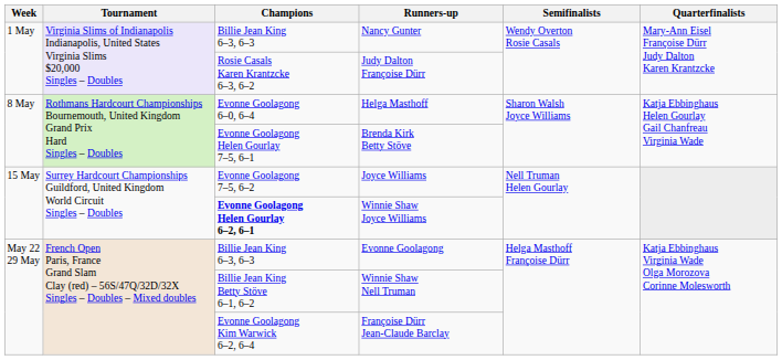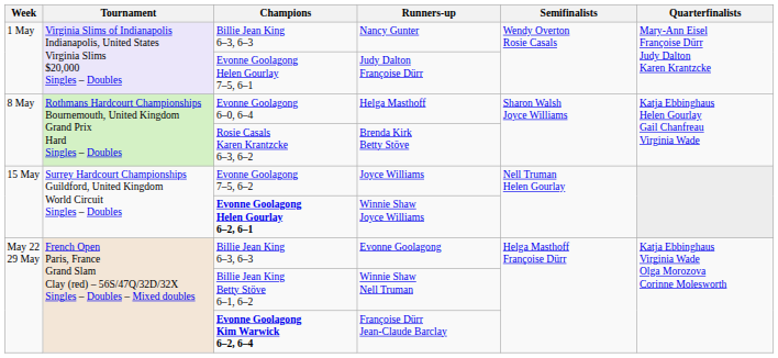 <table class=wikitable style=font-size:95%>
 <tr>
 <th style="width:48px;">Week</th>
 <th style="width:240px;">Tournament</th>
 <th style="width:200px;">Champions</th>
 <th style="width:200px;">Runners-up</th>
 <th style="width:190px;">Semifinalists</th>
 <th style="width:190px;">Quarterfinalists</th>
 </tr>
 <tr valign=top>
 <td rowspan=2>1 May</td>
 <td style="background:#ebe6fa;" rowspan=2><a href='#'>Virginia Slims of Indianapolis</a><br>Indianapolis, United States<br>Virginia Slims<br>$20,000<br> <a href='#'>Singles</a> – <a href='#'>Doubles</a></td>
 <td> <a href='#'>Billie Jean King</a> <br>6–3, 6–3</td>
 <td> <a href='#'>Nancy Gunter</a></td>
 <td rowspan=2> <a href='#'>Wendy Overton</a>  <br>  <a href='#'>Rosie Casals</a></td>
 <td rowspan=2> <a href='#'>Mary-Ann Eisel</a> <br>  <a href='#'>Françoise Dürr</a> <br>  <a href='#'>Judy Dalton</a> <br>  <a href='#'>Karen Krantzcke</a></td>
 </tr>
 <tr valign=top>
-<td> <a href='#'>Rosie Casals</a><br> <a href='#'>Karen Krantzcke</a><br>6–3, 6–2</td>
+<td> <a href='#'>Evonne Goolagong</a> <br>  <a href='#'>Helen Gourlay</a> <br> 7–5, 6–1</td>
 <td> <a href='#'>Judy Dalton</a><br> <a href='#'>Françoise Dürr</a></td>
 </tr>
 <tr valign=top>
 <td rowspan=2>8 May</td>
 <td style="background:#D4F1C5;" rowspan="2"><a href='#'>Rothmans Hardcourt Championships</a>  <br> Bournemouth, United Kingdom<br>Grand Prix<br> Hard<br><a href='#'>Singles</a> – <a href='#'>Doubles</a></td>
 <td> <a href='#'>Evonne Goolagong</a> <br> 6–0, 6–4</td>
 <td> <a href='#'>Helga Masthoff</a></td>
 <td rowspan=2> <a href='#'>Sharon Walsh</a> <br>  <a href='#'>Joyce Williams</a></td>
 <td rowspan=2> <a href='#'>Katja Ebbinghaus</a> <br>  <a href='#'>Helen Gourlay</a> <br>  <a href='#'>Gail Chanfreau</a> <br>  <a href='#'>Virginia Wade</a></td>
 </tr>
 <tr valign=top>
-<td> <a href='#'>Evonne Goolagong</a> <br>  <a href='#'>Helen Gourlay</a> <br> 7–5, 6–1</td>
+<td> <a href='#'>Rosie Casals</a><br> <a href='#'>Karen Krantzcke</a><br>6–3, 6–2</td>
 <td> <a href='#'>Brenda Kirk</a> <br>  <a href='#'>Betty Stöve</a></td>
 </tr>
 <tr valign=top>
 <td rowspan=2>15 May</td>
 <td rowspan="2"><a href='#'>Surrey Hardcourt Championships</a>  <br> Guildford, United Kingdom<br>World Circuit<br><a href='#'>Singles</a> – <a href='#'>Doubles</a></td>
 <td> <a href='#'>Evonne Goolagong</a> <br> 7–5, 6–2</td>
 <td> <a href='#'>Joyce Williams</a></td>
 <td rowspan=2> <a href='#'>Nell Truman</a>  <br>  <a href='#'>Helen Gourlay</a></td>
 <td style="background:#ededed;" rowspan=2></td>
 </tr>
 <tr valign=top>
 <td><strong> <a href='#'>Evonne Goolagong</a> <br>  <a href='#'>Helen Gourlay</a> <br> 6–2, 6–1</strong></td>
 <td> <a href='#'>Winnie Shaw</a><br>  <a href='#'>Joyce Williams</a></td>
 </tr>
 <tr valign=top>
 <td rowspan=3>May 22<br>29 May</td>
 <td style="background:#F3E6D7;" rowspan=3><a href='#'>French Open</a><br>Paris, France<br>Grand Slam<br>Clay (red) – 56S/47Q/32D/32X<br><a href='#'>Singles</a> – <a href='#'>Doubles</a> – <a href='#'>Mixed doubles</a></td>
 <td> <a href='#'>Billie Jean King</a><br>6–3, 6–3</td>
 <td> <a href='#'>Evonne Goolagong</a></td>
 <td rowspan=3> <a href='#'>Helga Masthoff</a><br> <a href='#'>Françoise Dürr</a></td>
 <td rowspan=3> <a href='#'>Katja Ebbinghaus</a><br> <a href='#'>Virginia Wade</a><br> <a href='#'>Olga Morozova</a><br> <a href='#'>Corinne Molesworth</a></td>
 </tr>
 <tr valign=top>
 <td> <a href='#'>Billie Jean King</a> <br>  <a href='#'>Betty Stöve</a><br> 6–1, 6–2</td>
 <td> <a href='#'>Winnie Shaw</a> <br>  <a href='#'>Nell Truman</a></td>
 </tr>
 <tr valign=top>
-<td> <a href='#'>Evonne Goolagong</a> <br>  <a href='#'>Kim Warwick</a><br> 6–2, 6–4</td>
+<td><strong> <a href='#'>Evonne Goolagong</a> <br>  <a href='#'>Kim Warwick</a><br> 6–2, 6–4</strong></td>
 <td> <a href='#'>Françoise Dürr</a> <br>  <a href='#'>Jean-Claude Barclay</a></td>
 </tr>
 </table>
